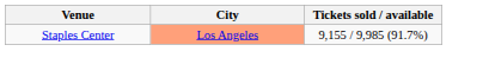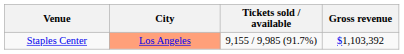 <table class="wikitable" style="text-align:center">
 <tr>
 <th style="width:180px;">Venue</th>
 <th style="width:190px;">City</th>
 <th style="width:170px;">Tickets sold / available</th>
+<th style="width:120px;">Gross revenue</th>
 </tr>
 <tr>
 <td><a href='#'>Staples Center</a></td>
 <td style="background: lightsalmon;"><a href='#'>Los Angeles</a></td>
 <td>9,155 / 9,985 (91.7%)</td>
+<td><a href='#'>$</a>1,103,392</td>
 </tr>
 </table>
